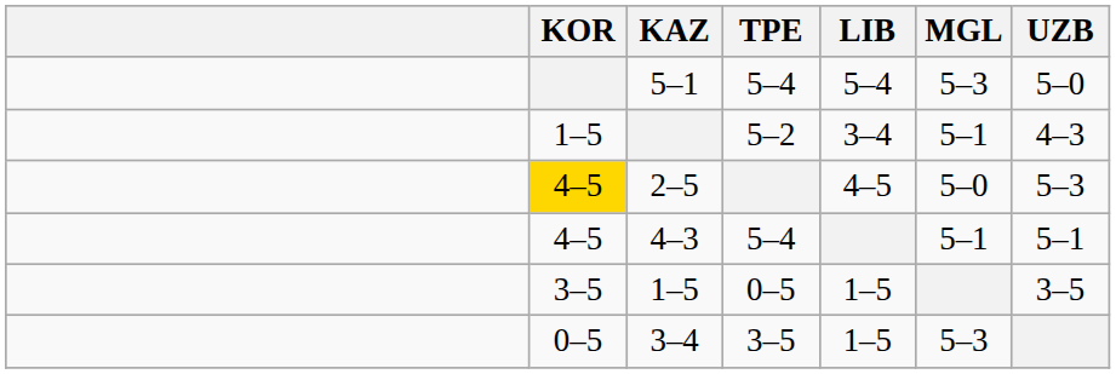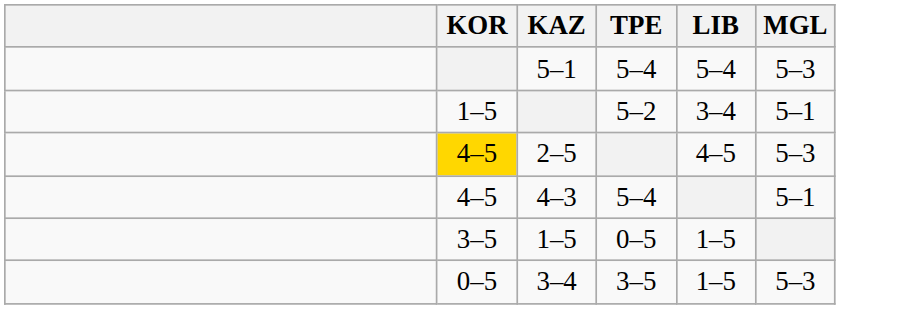 <table class="wikitable" style="text-align:center">
 <tr>
 <th width="250"> </th>
 <th width="40">KOR</th>
 <th width="40">KAZ</th>
 <th width="40">TPE</th>
 <th width="40">LIB</th>
 <th width="40">MGL</th>
-<th width="40">UZB</th>
 </tr>
 <tr>
 <td align=left></td>
 <th></th>
 <td>5–1</td>
 <td>5–4</td>
 <td>5–4</td>
 <td>5–3</td>
-<td>5–0</td>
 </tr>
 <tr>
 <td align=left></td>
 <td>1–5</td>
 <th></th>
 <td>5–2</td>
 <td>3–4</td>
 <td>5–1</td>
-<td>4–3</td>
 </tr>
 <tr>
 <td align=left></td>
 <td style="background: gold;">4–5</td>
 <td>2–5</td>
 <th></th>
 <td>4–5</td>
-<td>5–0</td>
 <td>5–3</td>
 </tr>
 <tr>
 <td align=left></td>
 <td>4–5</td>
 <td>4–3</td>
 <td>5–4</td>
 <th></th>
 <td>5–1</td>
-<td>5–1</td>
 </tr>
 <tr>
 <td align=left></td>
 <td>3–5</td>
 <td>1–5</td>
 <td>0–5</td>
 <td>1–5</td>
 <th></th>
-<td>3–5</td>
 </tr>
 <tr>
 <td align=left></td>
 <td>0–5</td>
 <td>3–4</td>
 <td>3–5</td>
 <td>1–5</td>
 <td>5–3</td>
-<th></th>
 </tr>
 </table>
